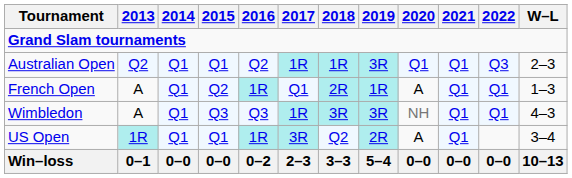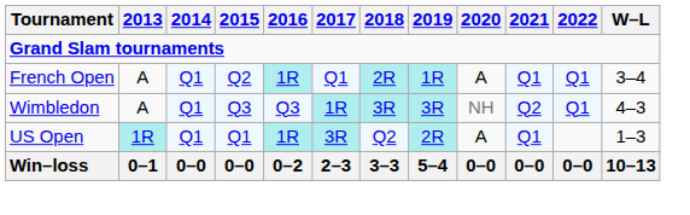 <table class=wikitable style=text-align:center;font-size:97%>
 <tr>
 <th>Tournament</th>
 <th><a href='#'>2013</a></th>
 <th><a href='#'>2014</a></th>
 <th><a href='#'>2015</a></th>
 <th><a href='#'>2016</a></th>
 <th><a href='#'>2017</a></th>
 <th><a href='#'>2018</a></th>
 <th><a href='#'>2019</a></th>
 <th><a href='#'>2020</a></th>
 <th><a href='#'>2021</a></th>
 <th><a href='#'>2022</a></th>
 <th>W–L</th>
 </tr>
 <tr>
 <td colspan="12" align="left"><strong><a href='#'>Grand Slam tournaments</a></strong></td>
 </tr>
 <tr>
-<td align=left><a href='#'>Australian Open</a></td>
-<td style=background:#f0f8ff><a href='#'>Q2</a></td>
-<td style=background:#f0f8ff><a href='#'>Q1</a></td>
-<td style=background:#f0f8ff><a href='#'>Q1</a></td>
-<td style=background:#f0f8ff><a href='#'>Q2</a></td>
-<td style=background:#afeeee><a href='#'>1R</a></td>
-<td style=background:#afeeee><a href='#'>1R</a></td>
-<td style=background:#afeeee><a href='#'>3R</a></td>
-<td style=background:#f0f8ff><a href='#'>Q1</a></td>
-<td style=background:#f0f8ff><a href='#'>Q1</a></td>
-<td style=background:#f0f8ff><a href='#'>Q3</a></td>
-<td>2–3</td>
-</tr>
-<tr>
 <td align=left><a href='#'>French Open</a></td>
 <td>A</td>
 <td style=background:#f0f8ff><a href='#'>Q1</a></td>
 <td style=background:#f0f8ff><a href='#'>Q2</a></td>
 <td style=background:#afeeee><a href='#'>1R</a></td>
 <td style=background:#f0f8ff><a href='#'>Q1</a></td>
 <td style=background:#afeeee><a href='#'>2R</a></td>
 <td style=background:#afeeee><a href='#'>1R</a></td>
 <td>A</td>
 <td style=background:#f0f8ff><a href='#'>Q1</a></td>
 <td bgcolor=f0f8ff><a href='#'>Q1</a></td>
-<td>1–3</td>
+<td>3–4</td>
 </tr>
 <tr>
 <td align=left><a href='#'>Wimbledon</a></td>
 <td>A</td>
 <td style=background:#f0f8ff><a href='#'>Q1</a></td>
 <td style=background:#f0f8ff><a href='#'>Q3</a></td>
 <td style=background:#f0f8ff><a href='#'>Q3</a></td>
 <td style=background:#afeeee><a href='#'>1R</a></td>
 <td style=background:#afeeee><a href='#'>3R</a></td>
 <td style=background:#afeeee><a href='#'>3R</a></td>
 <td style=color:#767676>NH</td>
-<td style=background:#f0f8ff><a href='#'>Q1</a></td>
+<td style=background:#f0f8ff><a href='#'>Q2</a></td>
 <td bgcolor=f0f8ff><a href='#'>Q1</a></td>
 <td>4–3</td>
 </tr>
 <tr>
 <td align=left><a href='#'>US Open</a></td>
 <td bgcolor=afeeee><a href='#'>1R</a></td>
 <td style=background:#f0f8ff><a href='#'>Q1</a></td>
 <td style=background:#f0f8ff><a href='#'>Q1</a></td>
 <td bgcolor=afeeee><a href='#'>1R</a></td>
 <td bgcolor=afeeee><a href='#'>3R</a></td>
 <td style=background:#f0f8ff><a href='#'>Q2</a></td>
 <td bgcolor=afeeee><a href='#'>2R</a></td>
 <td>A</td>
 <td style=background:#f0f8ff><a href='#'>Q1</a></td>
 <td></td>
-<td>3–4</td>
+<td>1–3</td>
 </tr>
 <tr>
 <th style=text-align:left>Win–loss</th>
 <th>0–1</th>
 <th>0–0</th>
 <th>0–0</th>
 <th>0–2</th>
 <th>2–3</th>
 <th>3–3</th>
 <th>5–4</th>
 <th>0–0</th>
 <th>0–0</th>
 <th>0–0</th>
 <th>10–13</th>
 </tr>
 </table>
